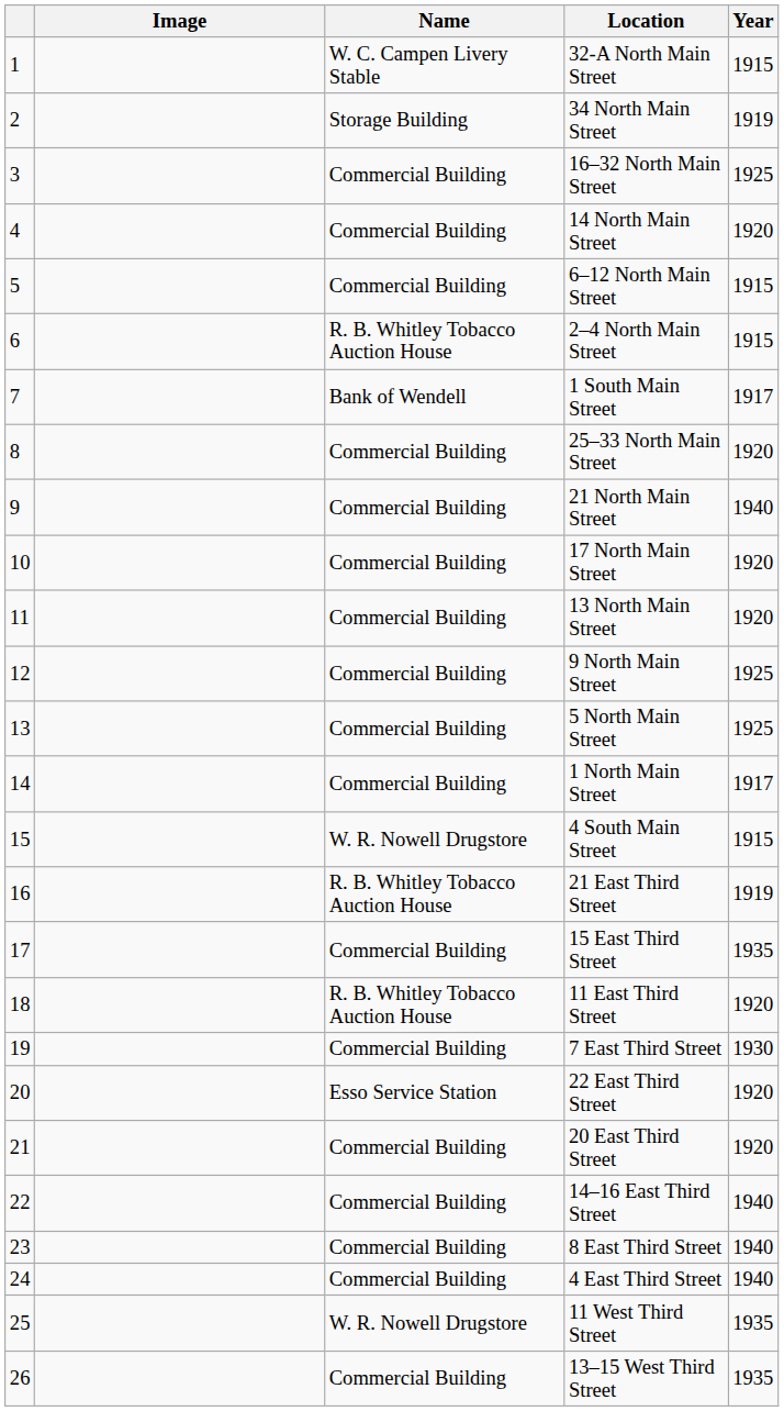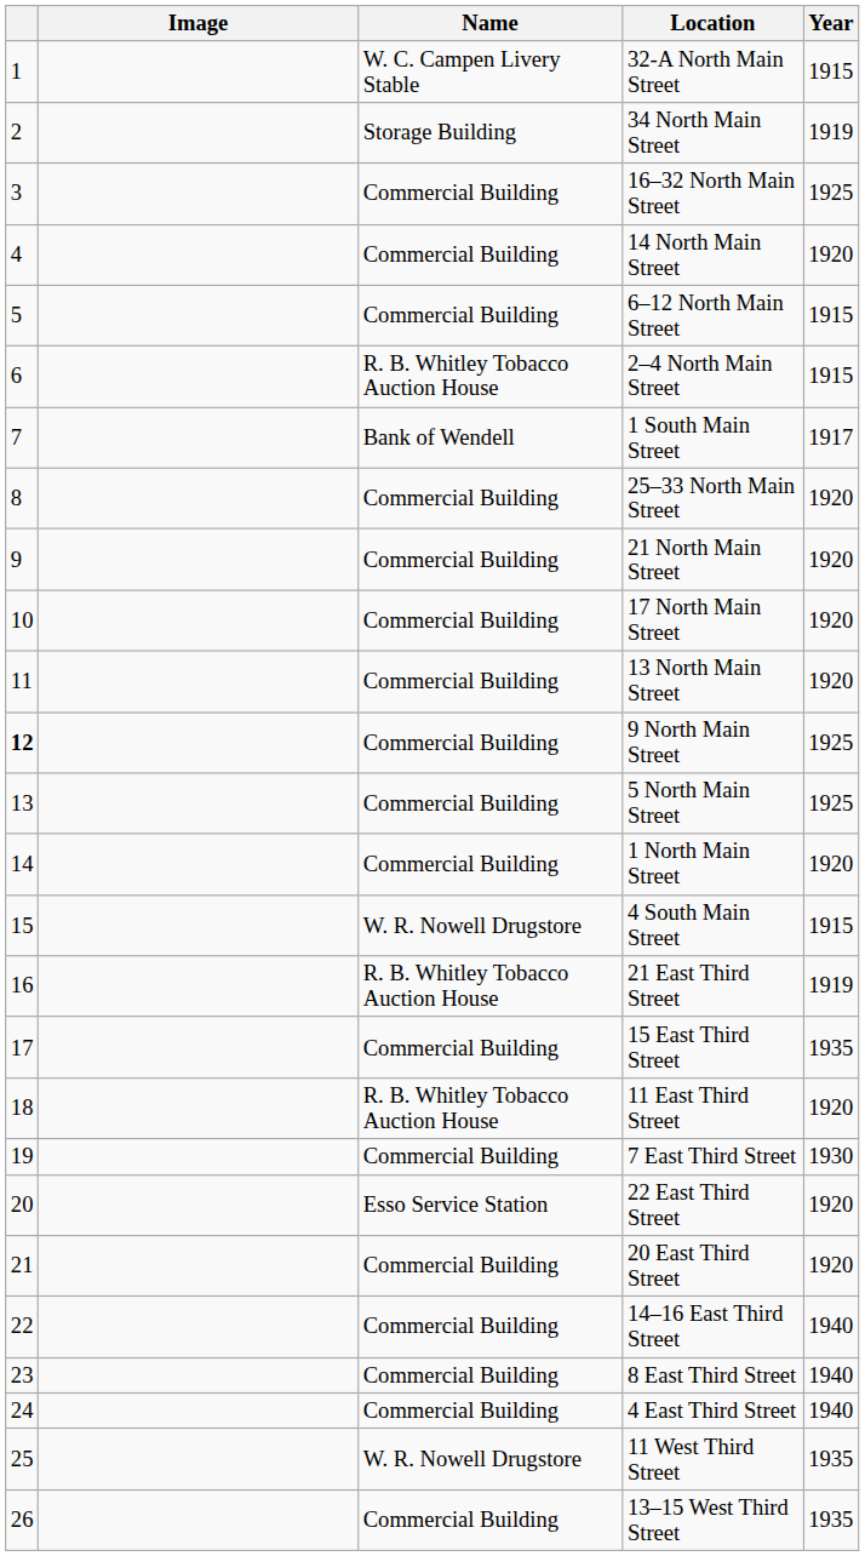 <table class="wikitable sortable">
 <tr>
 <th scope="col"></th>
 <th scope="col" class="unsortable" width="220">Image</th>
 <th scope="col">Name</th>
 <th scope="col">Location</th>
 <th scope="col">Year</th>
 </tr>
 <tr>
 <td>1</td>
 <td></td>
 <td>W. C. Campen Livery Stable</td>
 <td>32-A North Main Street</td>
 <td>1915</td>
 </tr>
 <tr>
 <td>2</td>
 <td></td>
 <td>Storage Building</td>
 <td>34 North Main Street</td>
 <td>1919</td>
 </tr>
 <tr>
 <td>3</td>
 <td></td>
 <td>Commercial Building</td>
 <td>16–32 North Main Street</td>
 <td>1925</td>
 </tr>
 <tr>
 <td>4</td>
 <td></td>
 <td>Commercial Building</td>
 <td>14 North Main Street</td>
 <td>1920</td>
 </tr>
 <tr>
 <td>5</td>
 <td></td>
 <td>Commercial Building</td>
 <td>6–12 North Main Street</td>
 <td>1915</td>
 </tr>
 <tr>
 <td>6</td>
 <td></td>
 <td>R. B. Whitley Tobacco Auction House</td>
 <td>2–4 North Main Street</td>
 <td>1915</td>
 </tr>
 <tr>
 <td>7</td>
 <td></td>
 <td>Bank of Wendell</td>
 <td>1 South Main Street</td>
 <td>1917</td>
 </tr>
 <tr>
 <td>8</td>
 <td></td>
 <td>Commercial Building</td>
 <td>25–33 North Main Street</td>
 <td>1920</td>
 </tr>
 <tr>
 <td>9</td>
 <td></td>
 <td>Commercial Building</td>
 <td>21 North Main Street</td>
-<td>1940</td>
+<td>1920</td>
 </tr>
 <tr>
 <td>10</td>
 <td></td>
 <td>Commercial Building</td>
 <td>17 North Main Street</td>
 <td>1920</td>
 </tr>
 <tr>
 <td>11</td>
 <td></td>
 <td>Commercial Building</td>
 <td>13 North Main Street</td>
 <td>1920</td>
 </tr>
 <tr>
-<td>12</td>
+<td><strong>12</strong></td>
 <td></td>
 <td>Commercial Building</td>
 <td>9 North Main Street</td>
 <td>1925</td>
 </tr>
 <tr>
 <td>13</td>
 <td></td>
 <td>Commercial Building</td>
 <td>5 North Main Street</td>
 <td>1925</td>
 </tr>
 <tr>
 <td>14</td>
 <td></td>
 <td>Commercial Building</td>
 <td>1 North Main Street</td>
-<td>1917</td>
+<td>1920</td>
 </tr>
 <tr>
 <td>15</td>
 <td></td>
 <td>W. R. Nowell Drugstore</td>
 <td>4 South Main Street</td>
 <td>1915</td>
 </tr>
 <tr>
 <td>16</td>
 <td></td>
 <td>R. B. Whitley Tobacco Auction House</td>
 <td>21 East Third Street</td>
 <td>1919</td>
 </tr>
 <tr>
 <td>17</td>
 <td></td>
 <td>Commercial Building</td>
 <td>15 East Third Street</td>
 <td>1935</td>
 </tr>
 <tr>
 <td>18</td>
 <td></td>
 <td>R. B. Whitley Tobacco Auction House</td>
 <td>11 East Third Street</td>
 <td>1920</td>
 </tr>
 <tr>
 <td>19</td>
 <td></td>
 <td>Commercial Building</td>
 <td>7 East Third Street</td>
 <td>1930</td>
 </tr>
 <tr>
 <td>20</td>
 <td></td>
 <td>Esso Service Station</td>
 <td>22 East Third Street</td>
 <td>1920</td>
 </tr>
 <tr>
 <td>21</td>
 <td></td>
 <td>Commercial Building</td>
 <td>20 East Third Street</td>
 <td>1920</td>
 </tr>
 <tr>
 <td>22</td>
 <td></td>
 <td>Commercial Building</td>
 <td>14–16 East Third Street</td>
 <td>1940</td>
 </tr>
 <tr>
 <td>23</td>
 <td></td>
 <td>Commercial Building</td>
 <td>8 East Third Street</td>
 <td>1940</td>
 </tr>
 <tr>
 <td>24</td>
 <td></td>
 <td>Commercial Building</td>
 <td>4 East Third Street</td>
 <td>1940</td>
 </tr>
 <tr>
 <td>25</td>
 <td></td>
 <td>W. R. Nowell Drugstore</td>
 <td>11 West Third Street</td>
 <td>1935</td>
 </tr>
 <tr>
 <td>26</td>
 <td></td>
 <td>Commercial Building</td>
 <td>13–15 West Third Street</td>
 <td>1935</td>
 </tr>
 </table>
